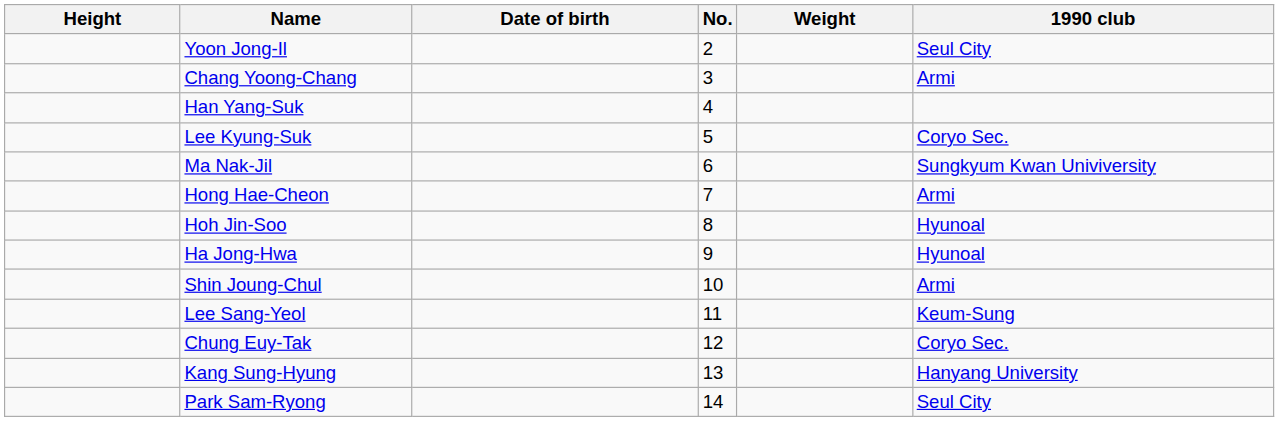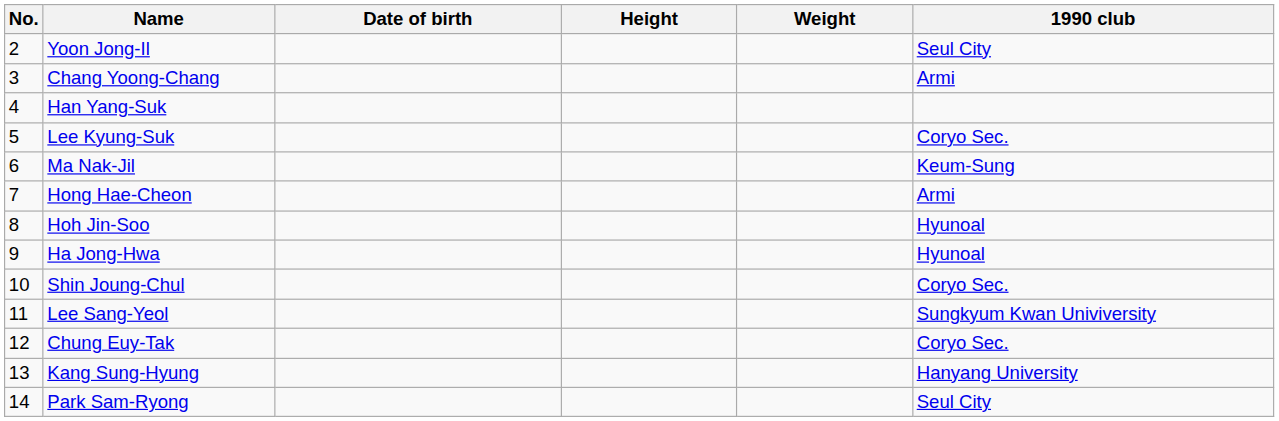 <table class=wikitable sortable style=font-size:100%; text-align:center;>
 <tr>
-<th style=width:9em>Height</th>
+<th>No.</th>
 <th style=width:12em>Name</th>
 <th style=width:15em>Date of birth</th>
-<th>No.</th>
+<th style=width:9em>Height</th>
 <th style=width:9em>Weight</th>
 <th style=width:19em>1990 club</th>
 </tr>
 <tr>
-<td></td>
+<td>2</td>
 <td><a href='#'>Yoon Jong-Il</a></td>
 <td></td>
-<td>2</td>
+<td></td>
 <td></td>
 <td><a href='#'>Seul City</a></td>
 </tr>
 <tr>
-<td></td>
+<td>3</td>
 <td><a href='#'>Chang Yoong-Chang</a></td>
 <td></td>
-<td>3</td>
+<td></td>
 <td></td>
 <td><a href='#'>Armi</a></td>
 </tr>
 <tr>
-<td></td>
+<td>4</td>
 <td><a href='#'>Han Yang-Suk</a></td>
 <td></td>
-<td>4</td>
+<td></td>
 <td></td>
 <td></td>
 </tr>
 <tr>
-<td></td>
+<td>5</td>
 <td><a href='#'>Lee Kyung-Suk</a></td>
 <td></td>
-<td>5</td>
+<td></td>
 <td></td>
 <td><a href='#'>Coryo Sec.</a></td>
 </tr>
 <tr>
-<td></td>
+<td>6</td>
 <td><a href='#'>Ma Nak-Jil</a></td>
 <td></td>
-<td>6</td>
+<td></td>
+<td></td>
+<td><a href='#'>Keum-Sung</a></td>
+</tr>
+<tr>
+<td>7</td>
+<td><a href='#'>Hong Hae-Cheon</a></td>
+<td></td>
+<td></td>
+<td></td>
+<td><a href='#'>Armi</a></td>
+</tr>
+<tr>
+<td>8</td>
+<td><a href='#'>Hoh Jin-Soo</a></td>
+<td></td>
+<td></td>
+<td></td>
+<td><a href='#'>Hyunoal</a></td>
+</tr>
+<tr>
+<td>9</td>
+<td><a href='#'>Ha Jong-Hwa</a></td>
+<td></td>
+<td></td>
+<td></td>
+<td><a href='#'>Hyunoal</a></td>
+</tr>
+<tr>
+<td>10</td>
+<td><a href='#'>Shin Joung-Chul</a></td>
+<td></td>
+<td></td>
+<td></td>
+<td><a href='#'>Coryo Sec.</a></td>
+</tr>
+<tr>
+<td>11</td>
+<td><a href='#'>Lee Sang-Yeol</a></td>
+<td></td>
+<td></td>
 <td></td>
 <td><a href='#'>Sungkyum Kwan Univiversity</a></td>
 </tr>
 <tr>
-<td></td>
-<td><a href='#'>Hong Hae-Cheon</a></td>
-<td></td>
-<td>7</td>
-<td></td>
-<td><a href='#'>Armi</a></td>
-</tr>
-<tr>
-<td></td>
-<td><a href='#'>Hoh Jin-Soo</a></td>
-<td></td>
-<td>8</td>
-<td></td>
-<td><a href='#'>Hyunoal</a></td>
-</tr>
-<tr>
-<td></td>
-<td><a href='#'>Ha Jong-Hwa</a></td>
-<td></td>
-<td>9</td>
-<td></td>
-<td><a href='#'>Hyunoal</a></td>
-</tr>
-<tr>
-<td></td>
-<td><a href='#'>Shin Joung-Chul</a></td>
-<td></td>
-<td>10</td>
-<td></td>
-<td><a href='#'>Armi</a></td>
-</tr>
-<tr>
-<td></td>
-<td><a href='#'>Lee Sang-Yeol</a></td>
-<td></td>
-<td>11</td>
-<td></td>
-<td><a href='#'>Keum-Sung</a></td>
-</tr>
-<tr>
-<td></td>
+<td>12</td>
 <td><a href='#'>Chung Euy-Tak</a></td>
 <td></td>
-<td>12</td>
+<td></td>
 <td></td>
 <td><a href='#'>Coryo Sec.</a></td>
 </tr>
 <tr>
-<td></td>
+<td>13</td>
 <td><a href='#'>Kang Sung-Hyung</a></td>
 <td></td>
-<td>13</td>
+<td></td>
 <td></td>
 <td><a href='#'>Hanyang University</a></td>
 </tr>
 <tr>
-<td></td>
+<td>14</td>
 <td><a href='#'>Park Sam-Ryong</a></td>
 <td></td>
-<td>14</td>
+<td></td>
 <td></td>
 <td><a href='#'>Seul City</a></td>
 </tr>
 </table>
